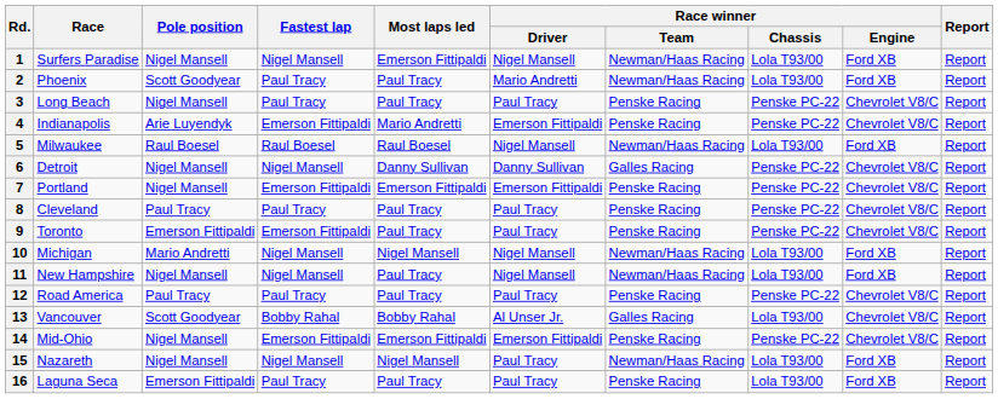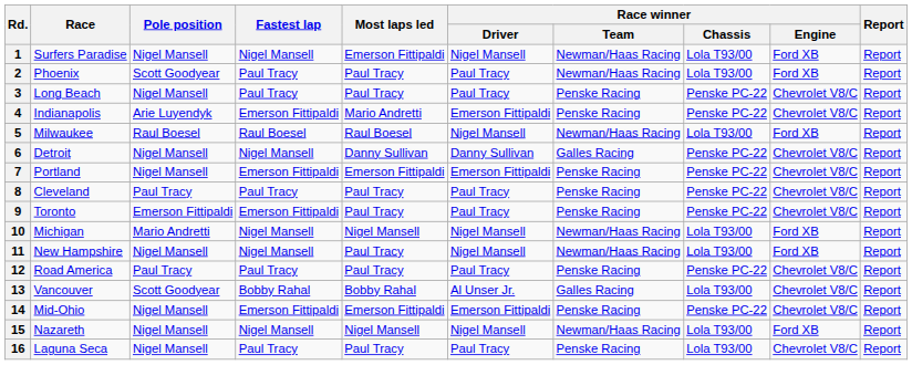 <table class="wikitable" style="font-size: 85%; white-space: nowrap;">
 <tr>
 <th rowspan="2">Rd.</th>
 <th rowspan="2">Race</th>
 <th rowspan="2"><a href='#'>Pole position</a></th>
 <th rowspan="2"><a href='#'>Fastest lap</a></th>
 <th rowspan="2">Most laps led</th>
 <th colspan="4">Race winner</th>
 <th rowspan="2">Report</th>
 </tr>
 <tr>
 <th>Driver</th>
 <th>Team</th>
 <th>Chassis</th>
 <th>Engine</th>
 </tr>
 <tr>
 <th>1</th>
 <td><a href='#'>Surfers Paradise</a></td>
 <td> <a href='#'>Nigel Mansell</a></td>
 <td> <a href='#'>Nigel Mansell</a></td>
 <td> <a href='#'>Emerson Fittipaldi</a></td>
 <td> <a href='#'>Nigel Mansell</a></td>
 <td><a href='#'>Newman/Haas Racing</a></td>
 <td><a href='#'>Lola T93/00</a></td>
 <td><a href='#'>Ford XB</a></td>
 <td><a href='#'>Report</a></td>
 </tr>
 <tr>
 <th>2</th>
 <td><a href='#'>Phoenix</a></td>
 <td> <a href='#'>Scott Goodyear</a></td>
 <td> <a href='#'>Paul Tracy</a></td>
 <td> <a href='#'>Paul Tracy</a></td>
-<td> <a href='#'>Mario Andretti</a></td>
+<td> <a href='#'>Paul Tracy</a></td>
 <td><a href='#'>Newman/Haas Racing</a></td>
 <td><a href='#'>Lola T93/00</a></td>
 <td><a href='#'>Ford XB</a></td>
 <td><a href='#'>Report</a></td>
 </tr>
 <tr>
 <th>3</th>
 <td><a href='#'>Long Beach</a></td>
 <td> <a href='#'>Nigel Mansell</a></td>
 <td> <a href='#'>Paul Tracy</a></td>
 <td> <a href='#'>Paul Tracy</a></td>
 <td> <a href='#'>Paul Tracy</a></td>
 <td><a href='#'>Penske Racing</a></td>
 <td><a href='#'>Penske PC-22</a></td>
 <td><a href='#'>Chevrolet V8/C</a></td>
 <td><a href='#'>Report</a></td>
 </tr>
 <tr>
 <th>4</th>
 <td><a href='#'>Indianapolis</a></td>
 <td> <a href='#'>Arie Luyendyk</a></td>
 <td> <a href='#'>Emerson Fittipaldi</a></td>
 <td> <a href='#'>Mario Andretti</a></td>
 <td> <a href='#'>Emerson Fittipaldi</a></td>
 <td><a href='#'>Penske Racing</a></td>
 <td><a href='#'>Penske PC-22</a></td>
 <td><a href='#'>Chevrolet V8/C</a></td>
 <td><a href='#'>Report</a></td>
 </tr>
 <tr>
 <th>5</th>
 <td><a href='#'>Milwaukee</a></td>
 <td> <a href='#'>Raul Boesel</a></td>
 <td> <a href='#'>Raul Boesel</a></td>
 <td> <a href='#'>Raul Boesel</a></td>
 <td> <a href='#'>Nigel Mansell</a></td>
 <td><a href='#'>Newman/Haas Racing</a></td>
 <td><a href='#'>Lola T93/00</a></td>
 <td><a href='#'>Ford XB</a></td>
 <td><a href='#'>Report</a></td>
 </tr>
 <tr>
 <th>6</th>
 <td><a href='#'>Detroit</a></td>
 <td> <a href='#'>Nigel Mansell</a></td>
 <td> <a href='#'>Nigel Mansell</a></td>
 <td> <a href='#'>Danny Sullivan</a></td>
 <td> <a href='#'>Danny Sullivan</a></td>
 <td><a href='#'>Galles Racing</a></td>
 <td><a href='#'>Penske PC-22</a></td>
 <td><a href='#'>Chevrolet V8/C</a></td>
 <td><a href='#'>Report</a></td>
 </tr>
 <tr>
 <th>7</th>
 <td><a href='#'>Portland</a></td>
 <td> <a href='#'>Nigel Mansell</a></td>
 <td> <a href='#'>Emerson Fittipaldi</a></td>
 <td> <a href='#'>Emerson Fittipaldi</a></td>
 <td> <a href='#'>Emerson Fittipaldi</a></td>
 <td><a href='#'>Penske Racing</a></td>
 <td><a href='#'>Penske PC-22</a></td>
 <td><a href='#'>Chevrolet V8/C</a></td>
 <td><a href='#'>Report</a></td>
 </tr>
 <tr>
 <th>8</th>
 <td><a href='#'>Cleveland</a></td>
 <td> <a href='#'>Paul Tracy</a></td>
 <td> <a href='#'>Paul Tracy</a></td>
 <td> <a href='#'>Paul Tracy</a></td>
 <td> <a href='#'>Paul Tracy</a></td>
 <td><a href='#'>Penske Racing</a></td>
 <td><a href='#'>Penske PC-22</a></td>
 <td><a href='#'>Chevrolet V8/C</a></td>
 <td><a href='#'>Report</a></td>
 </tr>
 <tr>
 <th>9</th>
 <td><a href='#'>Toronto</a></td>
 <td> <a href='#'>Emerson Fittipaldi</a></td>
 <td> <a href='#'>Emerson Fittipaldi</a></td>
 <td> <a href='#'>Paul Tracy</a></td>
 <td> <a href='#'>Paul Tracy</a></td>
 <td><a href='#'>Penske Racing</a></td>
 <td><a href='#'>Penske PC-22</a></td>
 <td><a href='#'>Chevrolet V8/C</a></td>
 <td><a href='#'>Report</a></td>
 </tr>
 <tr>
 <th>10</th>
 <td><a href='#'>Michigan</a></td>
 <td> <a href='#'>Mario Andretti</a></td>
 <td> <a href='#'>Nigel Mansell</a></td>
 <td> <a href='#'>Nigel Mansell</a></td>
 <td> <a href='#'>Nigel Mansell</a></td>
 <td><a href='#'>Newman/Haas Racing</a></td>
 <td><a href='#'>Lola T93/00</a></td>
 <td><a href='#'>Ford XB</a></td>
 <td><a href='#'>Report</a></td>
 </tr>
 <tr>
 <th>11</th>
 <td><a href='#'>New Hampshire</a></td>
 <td> <a href='#'>Nigel Mansell</a></td>
 <td> <a href='#'>Nigel Mansell</a></td>
 <td> <a href='#'>Paul Tracy</a></td>
 <td> <a href='#'>Nigel Mansell</a></td>
 <td><a href='#'>Newman/Haas Racing</a></td>
 <td><a href='#'>Lola T93/00</a></td>
 <td><a href='#'>Ford XB</a></td>
 <td><a href='#'>Report</a></td>
 </tr>
 <tr>
 <th>12</th>
 <td><a href='#'>Road America</a></td>
 <td> <a href='#'>Paul Tracy</a></td>
 <td> <a href='#'>Paul Tracy</a></td>
 <td> <a href='#'>Paul Tracy</a></td>
 <td> <a href='#'>Paul Tracy</a></td>
 <td><a href='#'>Penske Racing</a></td>
 <td><a href='#'>Penske PC-22</a></td>
 <td><a href='#'>Chevrolet V8/C</a></td>
 <td><a href='#'>Report</a></td>
 </tr>
 <tr>
 <th>13</th>
 <td><a href='#'>Vancouver</a></td>
 <td> <a href='#'>Scott Goodyear</a></td>
 <td> <a href='#'>Bobby Rahal</a></td>
 <td> <a href='#'>Bobby Rahal</a></td>
 <td> <a href='#'>Al Unser Jr.</a></td>
 <td><a href='#'>Galles Racing</a></td>
 <td><a href='#'>Lola T93/00</a></td>
 <td><a href='#'>Chevrolet V8/C</a></td>
 <td><a href='#'>Report</a></td>
 </tr>
 <tr>
 <th>14</th>
 <td><a href='#'>Mid-Ohio</a></td>
 <td> <a href='#'>Nigel Mansell</a></td>
 <td> <a href='#'>Emerson Fittipaldi</a></td>
 <td> <a href='#'>Emerson Fittipaldi</a></td>
 <td> <a href='#'>Emerson Fittipaldi</a></td>
 <td><a href='#'>Penske Racing</a></td>
 <td><a href='#'>Penske PC-22</a></td>
 <td><a href='#'>Chevrolet V8/C</a></td>
 <td><a href='#'>Report</a></td>
 </tr>
 <tr>
 <th>15</th>
 <td><a href='#'>Nazareth</a></td>
 <td> <a href='#'>Nigel Mansell</a></td>
 <td> <a href='#'>Nigel Mansell</a></td>
 <td> <a href='#'>Nigel Mansell</a></td>
-<td> <a href='#'>Paul Tracy</a></td>
+<td> <a href='#'>Nigel Mansell</a></td>
 <td><a href='#'>Newman/Haas Racing</a></td>
 <td><a href='#'>Lola T93/00</a></td>
 <td><a href='#'>Ford XB</a></td>
 <td><a href='#'>Report</a></td>
 </tr>
 <tr>
 <th>16</th>
 <td><a href='#'>Laguna Seca</a></td>
-<td> <a href='#'>Emerson Fittipaldi</a></td>
+<td> <a href='#'>Nigel Mansell</a></td>
 <td> <a href='#'>Paul Tracy</a></td>
 <td> <a href='#'>Paul Tracy</a></td>
 <td> <a href='#'>Paul Tracy</a></td>
 <td><a href='#'>Penske Racing</a></td>
 <td><a href='#'>Lola T93/00</a></td>
-<td><a href='#'>Ford XB</a></td>
+<td><a href='#'>Chevrolet V8/C</a></td>
 <td><a href='#'>Report</a></td>
 </tr>
 </table>
